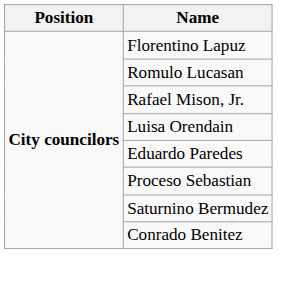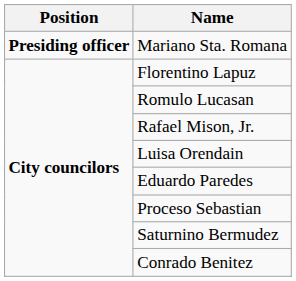 <table class=wikitable>
 <tr>
 <th>Position</th>
 <th>Name</th>
+</tr>
+<tr>
+<td><strong>Presiding officer</strong></td>
+<td>Mariano Sta. Romana</td>
 </tr>
 <tr>
 <td rowspan="8"><strong>City councilors</strong></td>
 <td>Florentino Lapuz</td>
 </tr>
 <tr>
 <td>Romulo Lucasan</td>
 </tr>
 <tr>
 <td>Rafael Mison, Jr.</td>
 </tr>
 <tr>
 <td>Luisa Orendain</td>
 </tr>
 <tr>
 <td>Eduardo Paredes</td>
 </tr>
 <tr>
 <td>Proceso Sebastian</td>
 </tr>
 <tr>
 <td>Saturnino Bermudez</td>
 </tr>
 <tr>
 <td>Conrado Benitez</td>
 </tr>
 </table>
